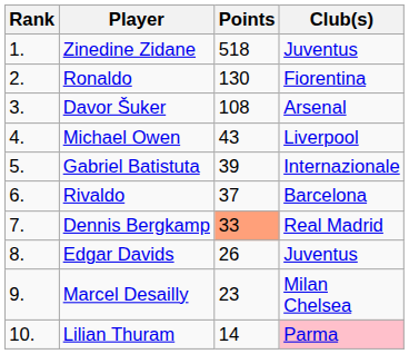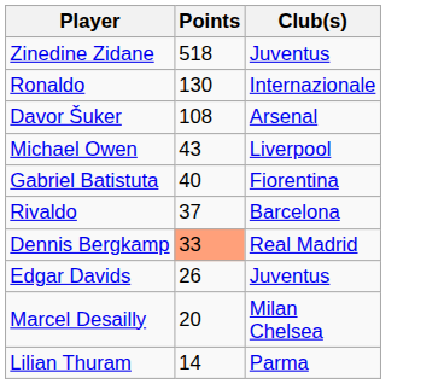 <table class="sortable wikitable">
 <tr>
-<th>Rank</th>
 <th>Player</th>
 <th>Points</th>
 <th>Club(s)</th>
 </tr>
 <tr>
-<td>1.</td>
 <td> <a href='#'>Zinedine Zidane</a></td>
 <td>518</td>
 <td> <a href='#'>Juventus</a></td>
 </tr>
 <tr>
-<td>2.</td>
 <td> <a href='#'>Ronaldo</a></td>
 <td>130</td>
-<td> <a href='#'>Fiorentina</a></td>
+<td> <a href='#'>Internazionale</a></td>
 </tr>
 <tr>
-<td>3.</td>
 <td> <a href='#'>Davor Šuker</a></td>
 <td>108</td>
 <td> <a href='#'>Arsenal</a></td>
 </tr>
 <tr>
-<td>4.</td>
 <td> <a href='#'>Michael Owen</a></td>
 <td>43</td>
 <td> <a href='#'>Liverpool</a></td>
 </tr>
 <tr>
-<td>5.</td>
 <td> <a href='#'>Gabriel Batistuta</a></td>
-<td>39</td>
-<td> <a href='#'>Internazionale</a></td>
+<td>40</td>
+<td> <a href='#'>Fiorentina</a></td>
 </tr>
 <tr>
-<td>6.</td>
 <td> <a href='#'>Rivaldo</a></td>
 <td>37</td>
 <td> <a href='#'>Barcelona</a></td>
 </tr>
 <tr>
-<td>7.</td>
 <td> <a href='#'>Dennis Bergkamp</a></td>
 <td style="background: lightsalmon;">33</td>
 <td> <a href='#'>Real Madrid</a></td>
 </tr>
 <tr>
-<td>8.</td>
 <td> <a href='#'>Edgar Davids</a></td>
 <td>26</td>
 <td> <a href='#'>Juventus</a></td>
 </tr>
 <tr>
-<td>9.</td>
 <td> <a href='#'>Marcel Desailly</a></td>
-<td>23</td>
+<td>20</td>
 <td> <a href='#'>Milan</a><br>  <a href='#'>Chelsea</a></td>
 </tr>
 <tr>
-<td>10.</td>
 <td> <a href='#'>Lilian Thuram</a></td>
 <td>14</td>
-<td style="background: pink;"> <a href='#'>Parma</a></td>
+<td> <a href='#'>Parma</a></td>
 </tr>
 </table>
